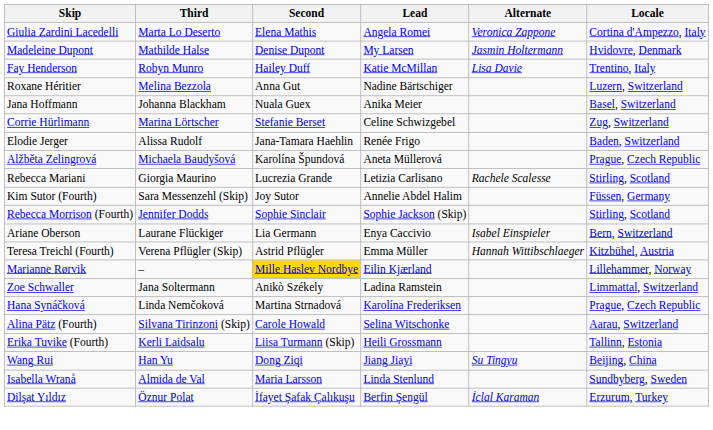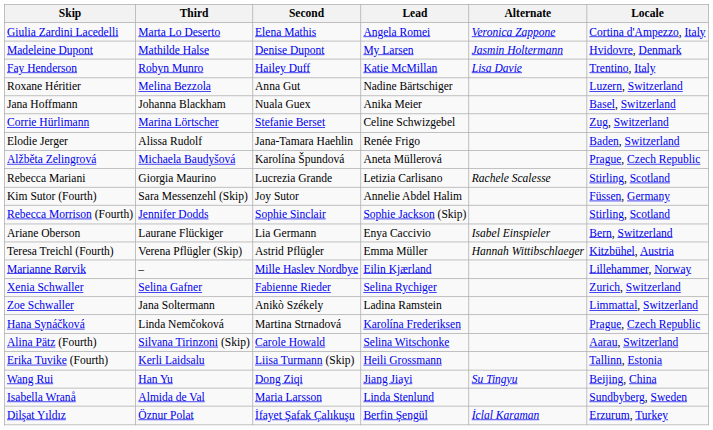 <table class=wikitable>
 <tr>
 <th scope="col">Skip</th>
 <th scope="col">Third</th>
 <th scope="col">Second</th>
 <th scope="col">Lead</th>
 <th scope="col">Alternate</th>
 <th scope="col">Locale</th>
 </tr>
 <tr>
 <td><a href='#'>Giulia Zardini Lacedelli</a></td>
 <td><a href='#'>Marta Lo Deserto</a></td>
 <td><a href='#'>Elena Mathis</a></td>
 <td><a href='#'>Angela Romei</a></td>
 <td><em><a href='#'>Veronica Zappone</a></em></td>
 <td> <a href='#'>Cortina d'Ampezzo</a>, <a href='#'>Italy</a></td>
 </tr>
 <tr>
 <td><a href='#'>Madeleine Dupont</a></td>
 <td><a href='#'>Mathilde Halse</a></td>
 <td><a href='#'>Denise Dupont</a></td>
 <td><a href='#'>My Larsen</a></td>
 <td><em><a href='#'>Jasmin Holtermann</a></em></td>
 <td> <a href='#'>Hvidovre</a>, <a href='#'>Denmark</a></td>
 </tr>
 <tr>
 <td><a href='#'>Fay Henderson</a></td>
 <td><a href='#'>Robyn Munro</a></td>
 <td><a href='#'>Hailey Duff</a></td>
 <td><a href='#'>Katie McMillan</a></td>
 <td><em><a href='#'>Lisa Davie</a></em></td>
 <td> <a href='#'>Trentino</a>, <a href='#'>Italy</a></td>
 </tr>
 <tr>
 <td>Roxane Héritier</td>
 <td><a href='#'>Melina Bezzola</a></td>
 <td>Anna Gut</td>
 <td>Nadine Bärtschiger</td>
 <td></td>
 <td> <a href='#'>Luzern</a>, <a href='#'>Switzerland</a></td>
 </tr>
 <tr>
 <td>Jana Hoffmann</td>
 <td>Johanna Blackham</td>
 <td>Nuala Guex</td>
 <td>Anika Meier</td>
 <td></td>
 <td> <a href='#'>Basel</a>, <a href='#'>Switzerland</a></td>
 </tr>
 <tr>
 <td><a href='#'>Corrie Hürlimann</a></td>
 <td><a href='#'>Marina Lörtscher</a></td>
 <td><a href='#'>Stefanie Berset</a></td>
 <td>Celine Schwizgebel</td>
 <td></td>
 <td> <a href='#'>Zug</a>, <a href='#'>Switzerland</a></td>
 </tr>
 <tr>
 <td>Elodie Jerger</td>
 <td>Alissa Rudolf</td>
 <td>Jana-Tamara Haehlin</td>
 <td>Renée Frigo</td>
 <td></td>
 <td> <a href='#'>Baden</a>, <a href='#'>Switzerland</a></td>
 </tr>
 <tr>
 <td><a href='#'>Alžběta Zelingrová</a></td>
 <td><a href='#'>Michaela Baudyšová</a></td>
 <td>Karolína Špundová</td>
 <td>Aneta Müllerová</td>
 <td></td>
 <td> <a href='#'>Prague</a>, <a href='#'>Czech Republic</a></td>
 </tr>
 <tr>
 <td>Rebecca Mariani</td>
 <td>Giorgia Maurino</td>
 <td>Lucrezia Grande</td>
 <td>Letizia Carlisano</td>
 <td><em>Rachele Scalesse</em></td>
 <td> <a href='#'>Stirling</a>, <a href='#'>Scotland</a></td>
 </tr>
 <tr>
 <td>Kim Sutor (Fourth)</td>
 <td>Sara Messenzehl (Skip)</td>
 <td>Joy Sutor</td>
 <td>Annelie Abdel Halim</td>
 <td></td>
 <td> <a href='#'>Füssen</a>, <a href='#'>Germany</a></td>
 </tr>
 <tr>
 <td><a href='#'>Rebecca Morrison</a> (Fourth)</td>
 <td><a href='#'>Jennifer Dodds</a></td>
 <td><a href='#'>Sophie Sinclair</a></td>
 <td><a href='#'>Sophie Jackson</a> (Skip)</td>
 <td></td>
 <td> <a href='#'>Stirling</a>, <a href='#'>Scotland</a></td>
 </tr>
 <tr>
 <td>Ariane Oberson</td>
 <td>Laurane Flückiger</td>
 <td>Lia Germann</td>
 <td>Enya Caccivio</td>
 <td><em>Isabel Einspieler</em></td>
 <td> <a href='#'>Bern</a>, <a href='#'>Switzerland</a></td>
 </tr>
 <tr>
 <td>Teresa Treichl (Fourth)</td>
 <td>Verena Pflügler (Skip)</td>
 <td>Astrid Pflügler</td>
 <td>Emma Müller</td>
 <td><em>Hannah Wittibschlaeger</em></td>
 <td> <a href='#'>Kitzbühel</a>, <a href='#'>Austria</a></td>
 </tr>
 <tr>
 <td><a href='#'>Marianne Rørvik</a></td>
 <td>–</td>
-<td style="background: gold;"><a href='#'>Mille Haslev Nordbye</a></td>
+<td><a href='#'>Mille Haslev Nordbye</a></td>
 <td><a href='#'>Eilin Kjærland</a></td>
 <td></td>
 <td> <a href='#'>Lillehammer</a>, <a href='#'>Norway</a></td>
+</tr>
+<tr>
+<td><a href='#'>Xenia Schwaller</a></td>
+<td><a href='#'>Selina Gafner</a></td>
+<td><a href='#'>Fabienne Rieder</a></td>
+<td><a href='#'>Selina Rychiger</a></td>
+<td></td>
+<td> <a href='#'>Zurich</a>, <a href='#'>Switzerland</a></td>
 </tr>
 <tr>
 <td><a href='#'>Zoe Schwaller</a></td>
 <td>Jana Soltermann</td>
 <td>Anikò Székely</td>
 <td>Ladina Ramstein</td>
 <td></td>
 <td> <a href='#'>Limmattal</a>, <a href='#'>Switzerland</a></td>
 </tr>
 <tr>
 <td><a href='#'>Hana Synáčková</a></td>
 <td>Linda Nemčoková</td>
 <td>Martina Strnadová</td>
 <td><a href='#'>Karolína Frederiksen</a></td>
 <td></td>
 <td> <a href='#'>Prague</a>, <a href='#'>Czech Republic</a></td>
 </tr>
 <tr>
 <td><a href='#'>Alina Pätz</a> (Fourth)</td>
 <td><a href='#'>Silvana Tirinzoni</a> (Skip)</td>
 <td><a href='#'>Carole Howald</a></td>
 <td><a href='#'>Selina Witschonke</a></td>
 <td></td>
 <td> <a href='#'>Aarau</a>, <a href='#'>Switzerland</a></td>
 </tr>
 <tr>
 <td><a href='#'>Erika Tuvike</a> (Fourth)</td>
 <td><a href='#'>Kerli Laidsalu</a></td>
 <td><a href='#'>Liisa Turmann</a> (Skip)</td>
 <td><a href='#'>Heili Grossmann</a></td>
 <td></td>
 <td> <a href='#'>Tallinn</a>, <a href='#'>Estonia</a></td>
 </tr>
 <tr>
 <td><a href='#'>Wang Rui</a></td>
 <td><a href='#'>Han Yu</a></td>
 <td><a href='#'>Dong Ziqi</a></td>
 <td><a href='#'>Jiang Jiayi</a></td>
 <td><em><a href='#'>Su Tingyu</a></em></td>
 <td> <a href='#'>Beijing</a>, <a href='#'>China</a></td>
 </tr>
 <tr>
 <td><a href='#'>Isabella Wranå</a></td>
 <td><a href='#'>Almida de Val</a></td>
 <td><a href='#'>Maria Larsson</a></td>
 <td><a href='#'>Linda Stenlund</a></td>
 <td></td>
 <td> <a href='#'>Sundbyberg</a>, <a href='#'>Sweden</a></td>
 </tr>
 <tr>
 <td><a href='#'>Dilşat Yıldız</a></td>
 <td><a href='#'>Öznur Polat</a></td>
 <td><a href='#'>İfayet Şafak Çalıkuşu</a></td>
 <td><a href='#'>Berfin Şengül</a></td>
 <td><em><a href='#'>İclal Karaman</a></em></td>
 <td> <a href='#'>Erzurum</a>, <a href='#'>Turkey</a></td>
 </tr>
 </table>
